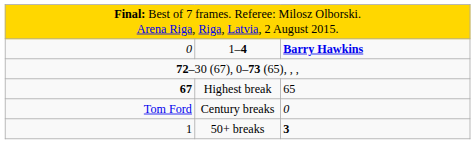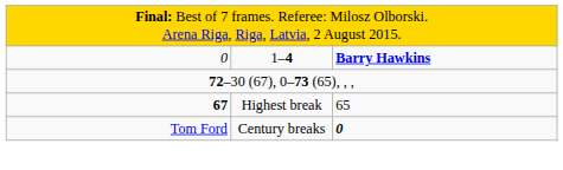 <table class="wikitable" style="font-size: 95%; margin: 1em auto 1em auto;">
 <tr>
 <td colspan="3" align="center" bgcolor="#ffd700"><strong>Final:</strong> Best of 7 frames. Referee: Milosz Olborski.<br><a href='#'>Arena Riga</a>, <a href='#'>Riga</a>, <a href='#'>Latvia</a>, 2 August 2015.</td>
 </tr>
 <tr>
 <td align="right"><em>0</em></td>
 <td width="100" align="center">1–<strong>4</strong></td>
 <td width="230"><strong><a href='#'>Barry Hawkins</a></strong><br></td>
 </tr>
 <tr>
 <td colspan="3" align="center" style="font-size: 100%"><strong>72</strong>–30 (67), 0–<strong>73</strong> (65), , , </td>
 </tr>
 <tr>
 <td align="right"><strong>67</strong></td>
 <td align="center">Highest break</td>
 <td>65</td>
 </tr>
 <tr>
 <td width="230" align="right"><a href='#'>Tom Ford</a><br></td>
 <td align="center">Century breaks</td>
-<td><em>0</em></td>
-</tr>
-<tr>
-<td align="right">1</td>
-<td align="center">50+ breaks</td>
-<td><strong>3</strong></td>
+<td><strong><em>0</em></strong></td>
 </tr>
 </table>
